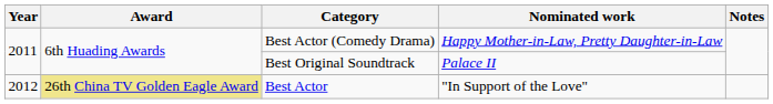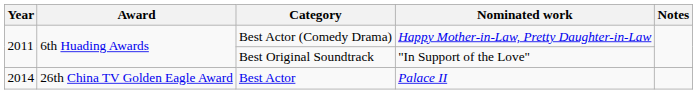 <table class="wikitable">
 <tr>
 <th>Year</th>
 <th>Award</th>
 <th>Category</th>
 <th>Nominated work</th>
 <th>Notes</th>
 </tr>
 <tr>
 <td rowspan=2>2011</td>
 <td rowspan=2>6th <a href='#'>Huading Awards</a></td>
 <td>Best Actor (Comedy Drama)</td>
 <td><em><a href='#'>Happy Mother-in-Law, Pretty Daughter-in-Law</a></em></td>
 <td rowspan=2></td>
 </tr>
 <tr>
 <td>Best Original Soundtrack</td>
-<td><em><a href='#'>Palace II</a></em></td>
+<td>"In Support of the Love"</td>
 </tr>
 <tr>
-<td>2012</td>
-<td style="background: khaki;">26th <a href='#'>China TV Golden Eagle Award</a></td>
+<td>2014</td>
+<td>26th <a href='#'>China TV Golden Eagle Award</a></td>
 <td><a href='#'>Best Actor</a></td>
-<td>"In Support of the Love"</td>
+<td><em><a href='#'>Palace II</a></em></td>
 <td></td>
 </tr>
 </table>
